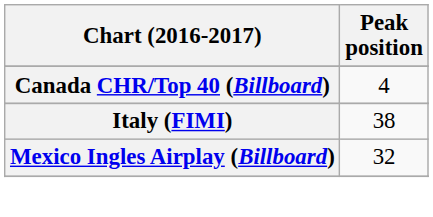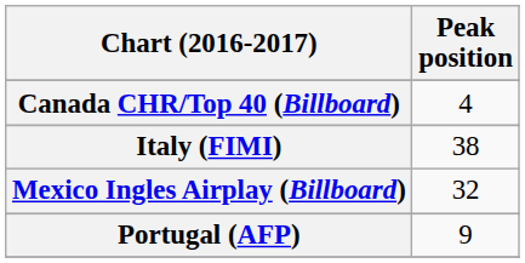 <table class="wikitable sortable plainrowheaders" style="text-align:center">
 <tr>
 <th scope="col">Chart (2016-2017)</th>
 <th scope="col">Peak<br>position</th>
 </tr>
 <tr>
 </tr>
 <tr>
 </tr>
 <tr>
 </tr>
 <tr>
 </tr>
 <tr>
 </tr>
 <tr>
 <th scope="row">Canada <a href='#'>CHR/Top 40</a> (<em><a href='#'>Billboard</a></em>)</th>
 <td>4</td>
 </tr>
 <tr>
 </tr>
 <tr>
 </tr>
 <tr>
 </tr>
 <tr>
 </tr>
 <tr>
 </tr>
 <tr>
 </tr>
 <tr>
 </tr>
 <tr>
 <th scope="row">Italy (<a href='#'>FIMI</a>)</th>
 <td>38</td>
 </tr>
 <tr>
 <th scope="row"><a href='#'>Mexico Ingles Airplay</a> (<em><a href='#'>Billboard</a></em>)</th>
 <td>32</td>
 </tr>
 <tr>
 </tr>
 <tr>
 </tr>
 <tr>
 </tr>
 <tr>
 </tr>
 <tr>
+<th scope="row">Portugal (<a href='#'>AFP</a>)</th>
+<td>9</td>
+</tr>
+<tr>
 </tr>
 <tr>
 </tr>
 <tr>
 </tr>
 <tr>
 </tr>
 <tr>
 </tr>
 <tr>
 </tr>
 <tr>
 </tr>
 <tr>
 </tr>
 <tr>
 </tr>
 <tr>
 </tr>
 <tr>
 </tr>
 <tr>
 </tr>
 <tr>
 </tr>
 <tr>
 </tr>
 </table>
